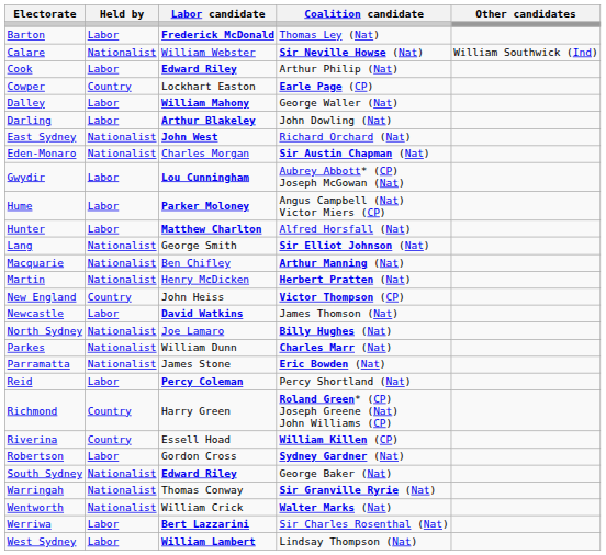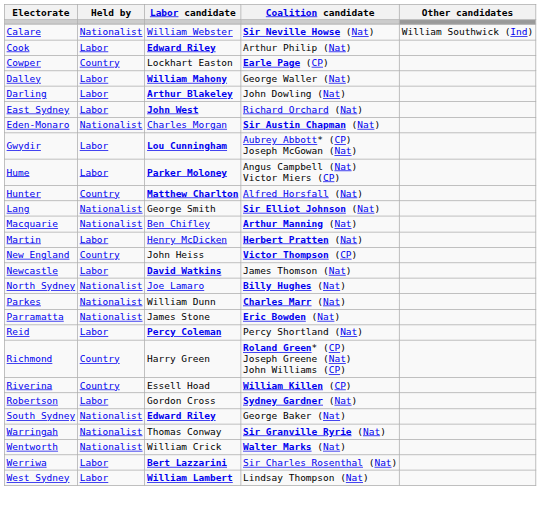 <table class="wikitable">
 <tr>
 <th>Electorate</th>
 <th>Held by</th>
 <th><a href='#'>Labor</a> candidate</th>
 <th><a href='#'>Coalition</a> candidate</th>
 <th>Other candidates</th>
 </tr>
 <tr bgcolor="#cccccc">
 <td></td>
 <td></td>
 <td></td>
 <td></td>
 <td bgcolor="#999999"></td>
-</tr>
-<tr>
-<td><a href='#'>Barton</a></td>
-<td><a href='#'>Labor</a></td>
-<td><strong><a href='#'>Frederick McDonald</a></strong></td>
-<td><a href='#'>Thomas Ley</a> (<a href='#'>Nat</a>)</td>
-<td></td>
 </tr>
 <tr>
 <td><a href='#'>Calare</a></td>
 <td><a href='#'>Nationalist</a></td>
 <td><a href='#'>William Webster</a></td>
 <td><strong><a href='#'>Sir Neville Howse</a></strong> (<a href='#'>Nat</a>)</td>
 <td>William Southwick (<a href='#'>Ind</a>)</td>
 </tr>
 <tr>
 <td><a href='#'>Cook</a></td>
 <td><a href='#'>Labor</a></td>
 <td><strong><a href='#'>Edward Riley</a></strong></td>
 <td>Arthur Philip (<a href='#'>Nat</a>)</td>
 <td></td>
 </tr>
 <tr>
 <td><a href='#'>Cowper</a></td>
 <td><a href='#'>Country</a></td>
 <td>Lockhart Easton</td>
 <td><strong><a href='#'>Earle Page</a></strong> (<a href='#'>CP</a>)</td>
 <td></td>
 </tr>
 <tr>
 <td><a href='#'>Dalley</a></td>
 <td><a href='#'>Labor</a></td>
 <td><strong><a href='#'>William Mahony</a></strong></td>
 <td>George Waller (<a href='#'>Nat</a>)</td>
 <td></td>
 </tr>
 <tr>
 <td><a href='#'>Darling</a></td>
 <td><a href='#'>Labor</a></td>
 <td><strong><a href='#'>Arthur Blakeley</a></strong></td>
 <td>John Dowling (<a href='#'>Nat</a>)</td>
 <td></td>
 </tr>
 <tr>
 <td><a href='#'>East Sydney</a></td>
-<td><a href='#'>Nationalist</a></td>
+<td><a href='#'>Labor</a></td>
 <td><strong><a href='#'>John West</a></strong></td>
 <td><a href='#'>Richard Orchard</a> (<a href='#'>Nat</a>)</td>
 <td></td>
 </tr>
 <tr>
 <td><a href='#'>Eden-Monaro</a></td>
 <td><a href='#'>Nationalist</a></td>
 <td><a href='#'>Charles Morgan</a></td>
 <td><strong><a href='#'>Sir Austin Chapman</a></strong> (<a href='#'>Nat</a>)</td>
 <td></td>
 </tr>
 <tr>
 <td><a href='#'>Gwydir</a></td>
 <td><a href='#'>Labor</a></td>
 <td><strong><a href='#'>Lou Cunningham</a></strong></td>
 <td><a href='#'>Aubrey Abbott</a>* (<a href='#'>CP</a>)<br>Joseph McGowan (<a href='#'>Nat</a>)</td>
 <td></td>
 </tr>
 <tr>
 <td><a href='#'>Hume</a></td>
 <td><a href='#'>Labor</a></td>
 <td><strong><a href='#'>Parker Moloney</a></strong></td>
 <td>Angus Campbell (<a href='#'>Nat</a>)<br>Victor Miers (<a href='#'>CP</a>)</td>
 <td></td>
 </tr>
 <tr>
 <td><a href='#'>Hunter</a></td>
-<td><a href='#'>Labor</a></td>
+<td><a href='#'>Country</a></td>
 <td><strong><a href='#'>Matthew Charlton</a></strong></td>
 <td><a href='#'>Alfred Horsfall</a> (<a href='#'>Nat</a>)</td>
 <td></td>
 </tr>
 <tr>
 <td><a href='#'>Lang</a></td>
 <td><a href='#'>Nationalist</a></td>
 <td>George Smith</td>
 <td><strong><a href='#'>Sir Elliot Johnson</a></strong> (<a href='#'>Nat</a>)</td>
 <td></td>
 </tr>
 <tr>
 <td><a href='#'>Macquarie</a></td>
 <td><a href='#'>Nationalist</a></td>
 <td><a href='#'>Ben Chifley</a></td>
 <td><strong><a href='#'>Arthur Manning</a></strong> (<a href='#'>Nat</a>)</td>
 <td></td>
 </tr>
 <tr>
 <td><a href='#'>Martin</a></td>
-<td><a href='#'>Nationalist</a></td>
+<td><a href='#'>Labor</a></td>
 <td><a href='#'>Henry McDicken</a></td>
 <td><strong><a href='#'>Herbert Pratten</a></strong> (<a href='#'>Nat</a>)</td>
 <td></td>
 </tr>
 <tr>
 <td><a href='#'>New England</a></td>
 <td><a href='#'>Country</a></td>
 <td>John Heiss</td>
 <td><strong><a href='#'>Victor Thompson</a></strong> (<a href='#'>CP</a>)</td>
 <td></td>
 </tr>
 <tr>
 <td><a href='#'>Newcastle</a></td>
 <td><a href='#'>Labor</a></td>
 <td><strong><a href='#'>David Watkins</a></strong></td>
 <td>James Thomson (<a href='#'>Nat</a>)</td>
 <td></td>
 </tr>
 <tr>
 <td><a href='#'>North Sydney</a></td>
 <td><a href='#'>Nationalist</a></td>
 <td><a href='#'>Joe Lamaro</a></td>
 <td><strong><a href='#'>Billy Hughes</a></strong> (<a href='#'>Nat</a>)</td>
 <td></td>
 </tr>
 <tr>
 <td><a href='#'>Parkes</a></td>
 <td><a href='#'>Nationalist</a></td>
 <td>William Dunn</td>
 <td><strong><a href='#'>Charles Marr</a></strong> (<a href='#'>Nat</a>)</td>
 <td></td>
 </tr>
 <tr>
 <td><a href='#'>Parramatta</a></td>
 <td><a href='#'>Nationalist</a></td>
 <td>James Stone</td>
 <td><strong><a href='#'>Eric Bowden</a></strong> (<a href='#'>Nat</a>)</td>
 <td></td>
 </tr>
 <tr>
 <td><a href='#'>Reid</a></td>
 <td><a href='#'>Labor</a></td>
 <td><strong><a href='#'>Percy Coleman</a></strong></td>
 <td>Percy Shortland (<a href='#'>Nat</a>)</td>
 <td></td>
 </tr>
 <tr>
 <td><a href='#'>Richmond</a></td>
 <td><a href='#'>Country</a></td>
 <td>Harry Green</td>
 <td><strong><a href='#'>Roland Green</a></strong>* (<a href='#'>CP</a>)<br>Joseph Greene (<a href='#'>Nat</a>)<br>John Williams (<a href='#'>CP</a>)</td>
 <td></td>
 </tr>
 <tr>
 <td><a href='#'>Riverina</a></td>
 <td><a href='#'>Country</a></td>
 <td>Essell Hoad</td>
 <td><strong><a href='#'>William Killen</a></strong> (<a href='#'>CP</a>)</td>
 <td></td>
 </tr>
 <tr>
 <td><a href='#'>Robertson</a></td>
 <td><a href='#'>Labor</a></td>
 <td>Gordon Cross</td>
 <td><strong><a href='#'>Sydney Gardner</a></strong> (<a href='#'>Nat</a>)</td>
 <td></td>
 </tr>
 <tr>
 <td><a href='#'>South Sydney</a></td>
 <td><a href='#'>Nationalist</a></td>
 <td><strong><a href='#'>Edward Riley</a></strong></td>
 <td>George Baker (<a href='#'>Nat</a>)</td>
 <td></td>
 </tr>
 <tr>
 <td><a href='#'>Warringah</a></td>
 <td><a href='#'>Nationalist</a></td>
 <td>Thomas Conway</td>
 <td><strong><a href='#'>Sir Granville Ryrie</a></strong> (<a href='#'>Nat</a>)</td>
 <td></td>
 </tr>
 <tr>
 <td><a href='#'>Wentworth</a></td>
 <td><a href='#'>Nationalist</a></td>
 <td>William Crick</td>
 <td><strong><a href='#'>Walter Marks</a></strong> (<a href='#'>Nat</a>)</td>
 <td></td>
 </tr>
 <tr>
 <td><a href='#'>Werriwa</a></td>
 <td><a href='#'>Labor</a></td>
 <td><strong><a href='#'>Bert Lazzarini</a></strong></td>
 <td><a href='#'>Sir Charles Rosenthal</a> (<a href='#'>Nat</a>)</td>
 <td></td>
 </tr>
 <tr>
 <td><a href='#'>West Sydney</a></td>
 <td><a href='#'>Labor</a></td>
 <td><strong><a href='#'>William Lambert</a></strong></td>
 <td>Lindsay Thompson (<a href='#'>Nat</a>)</td>
 <td></td>
 </tr>
 </table>
